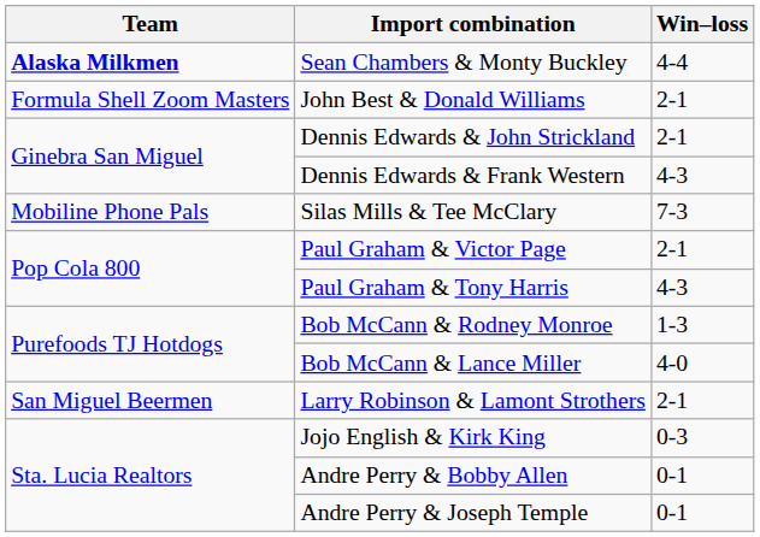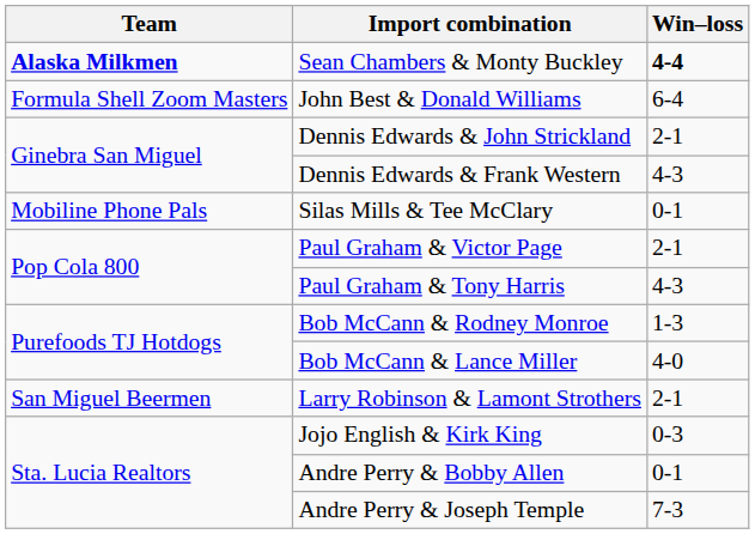 <table class="wikitable">
 <tr>
 <th>Team</th>
 <th>Import combination</th>
 <th>Win–loss</th>
 </tr>
 <tr>
 <td><strong><a href='#'>Alaska Milkmen</a></strong></td>
 <td><a href='#'>Sean Chambers</a> & Monty Buckley</td>
-<td>4-4</td>
+<td><strong>4-4</strong></td>
 </tr>
 <tr>
 <td><a href='#'>Formula Shell Zoom Masters</a></td>
 <td>John Best & <a href='#'>Donald Williams</a></td>
-<td>2-1</td>
+<td>6-4</td>
 </tr>
 <tr>
 <td rowspan=2><a href='#'>Ginebra San Miguel</a></td>
 <td>Dennis Edwards & <a href='#'>John Strickland</a></td>
 <td>2-1</td>
 </tr>
 <tr>
 <td>Dennis Edwards & Frank Western</td>
 <td>4-3</td>
 </tr>
 <tr>
 <td><a href='#'>Mobiline Phone Pals</a></td>
 <td>Silas Mills & Tee McClary</td>
-<td>7-3</td>
+<td>0-1</td>
 </tr>
 <tr>
 <td rowspan=2><a href='#'>Pop Cola 800</a></td>
 <td><a href='#'>Paul Graham</a> & <a href='#'>Victor Page</a></td>
 <td>2-1</td>
 </tr>
 <tr>
 <td><a href='#'>Paul Graham</a> & <a href='#'>Tony Harris</a></td>
 <td>4-3</td>
 </tr>
 <tr>
 <td rowspan=2><a href='#'>Purefoods TJ Hotdogs</a></td>
 <td><a href='#'>Bob McCann</a> & <a href='#'>Rodney Monroe</a></td>
 <td>1-3</td>
 </tr>
 <tr>
 <td><a href='#'>Bob McCann</a> & <a href='#'>Lance Miller</a></td>
 <td>4-0</td>
 </tr>
 <tr>
 <td><a href='#'>San Miguel Beermen</a></td>
 <td><a href='#'>Larry Robinson</a> & <a href='#'>Lamont Strothers</a></td>
 <td>2-1</td>
 </tr>
 <tr>
 <td rowspan=3><a href='#'>Sta. Lucia Realtors</a></td>
 <td>Jojo English & <a href='#'>Kirk King</a></td>
 <td>0-3</td>
 </tr>
 <tr>
 <td>Andre Perry & <a href='#'>Bobby Allen</a></td>
 <td>0-1</td>
 </tr>
 <tr>
 <td>Andre Perry & Joseph Temple</td>
-<td>0-1</td>
+<td>7-3</td>
 </tr>
 </table>
